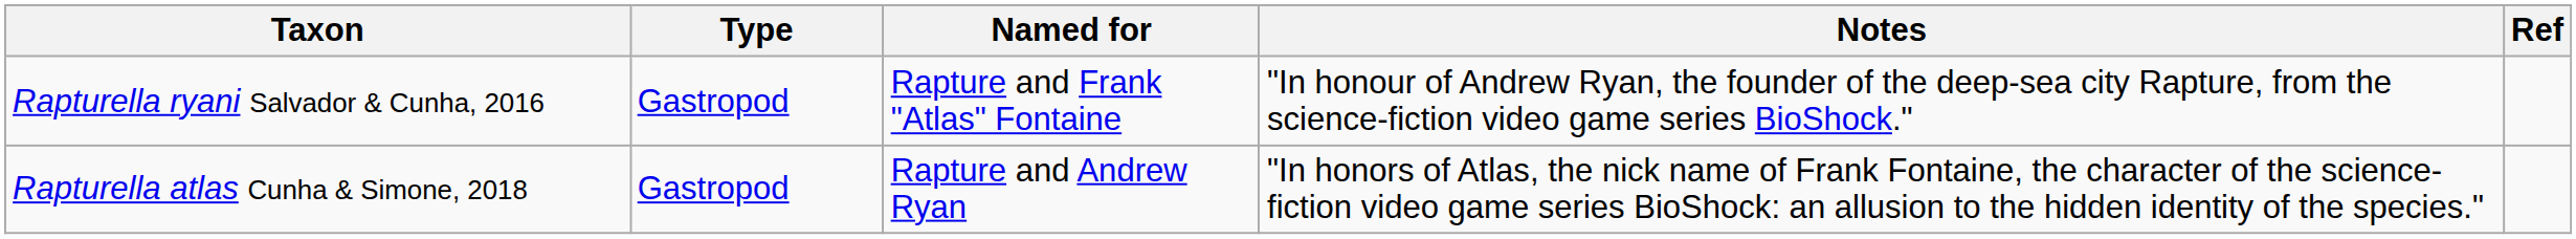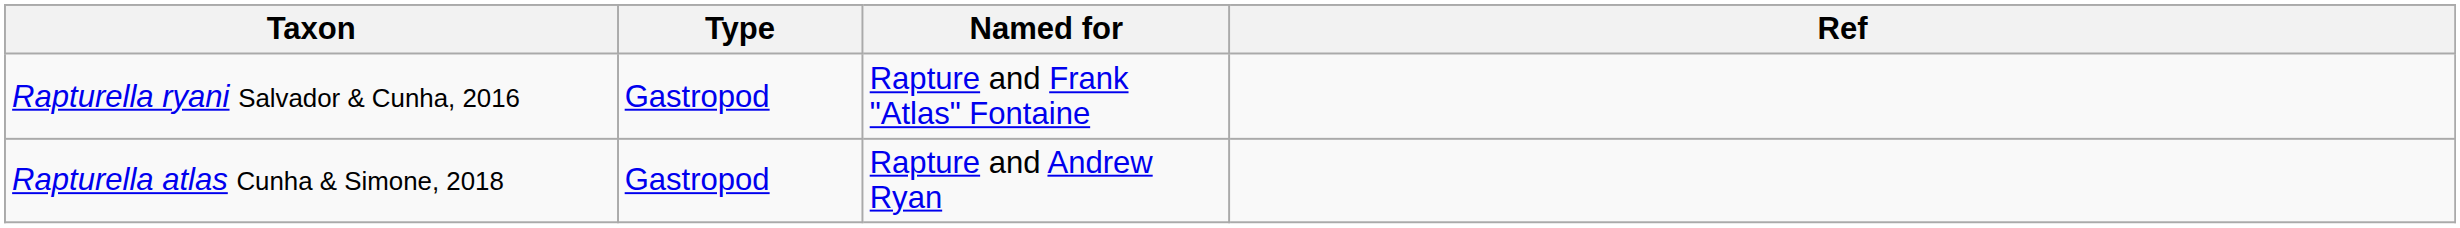 <table class="wikitable sortable" width="100%">
 <tr>
 <th style="width:25%;">Taxon</th>
 <th style="width:10%;">Type</th>
 <th style="width:15%;">Named for</th>
-<th style="width:50%;">Notes</th>
 <th class="unsortable">Ref</th>
 </tr>
 <tr>
 <td><em><a href='#'>Rapturella ryani</a></em> <small>Salvador & Cunha, 2016</small></td>
 <td><a href='#'>Gastropod</a></td>
 <td><a href='#'>Rapture</a> and <a href='#'>Frank "Atlas" Fontaine</a></td>
-<td>"In honour of Andrew Ryan, the founder of the deep-sea city Rapture, from the science-fiction video game series <a href='#'>BioShock</a>."</td>
 <td></td>
 </tr>
 <tr>
 <td><em><a href='#'>Rapturella atlas</a></em> <small>Cunha & Simone, 2018</small></td>
 <td><a href='#'>Gastropod</a></td>
 <td><a href='#'>Rapture</a> and <a href='#'>Andrew Ryan</a></td>
-<td>"In honors of Atlas, the nick name of Frank Fontaine, the character of the science-fiction video game series BioShock: an allusion to the hidden identity of the species."</td>
 <td></td>
 </tr>
 </table>
